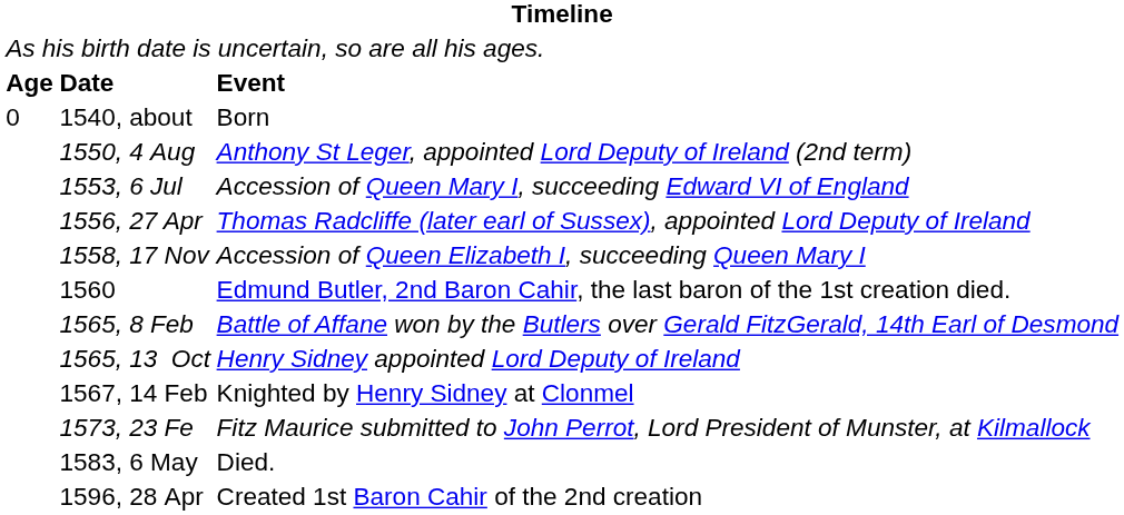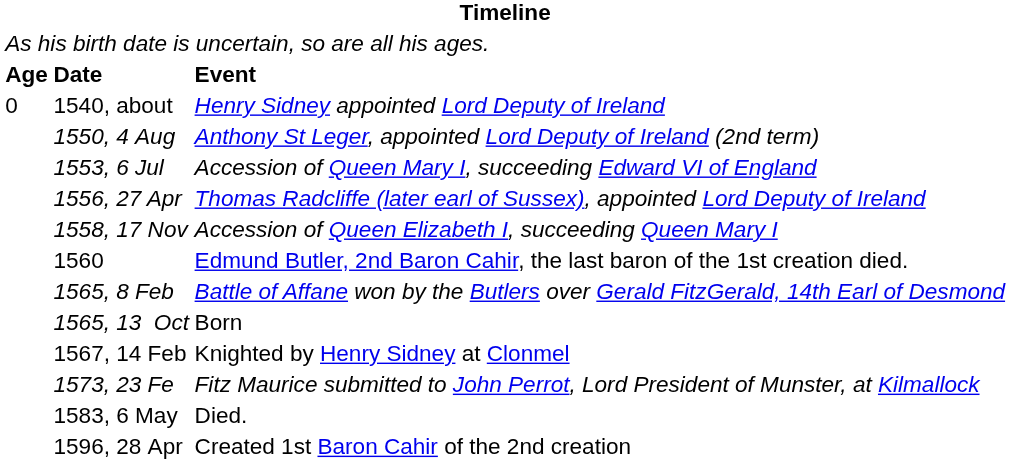 <table>
 <tr>
 <th colspan=3>Timeline</th>
 </tr>
 <tr>
 <td colspan=3><em>As his birth date is uncertain, so are all his ages.</em></td>
 </tr>
 <tr>
 <th align=left>Age</th>
 <th align=left>Date</th>
 <th align=left>Event</th>
 </tr>
 <tr>
 <td>0</td>
 <td>1540, about</td>
-<td>Born</td>
+<td><em><a href='#'>Henry Sidney</a> appointed <a href='#'>Lord Deputy of Ireland</a></em></td>
 </tr>
 <tr>
 <td></td>
 <td><em>1550, 4 Aug</em></td>
 <td><em><a href='#'>Anthony St Leger</a>, appointed <a href='#'>Lord Deputy of Ireland</a> (2nd term)</em></td>
 </tr>
 <tr>
 <td></td>
 <td><em>1553, 6 Jul</em></td>
 <td><em>Accession of <a href='#'>Queen Mary I</a>, succeeding <a href='#'>Edward VI of England</a></em></td>
 </tr>
 <tr>
 <td></td>
 <td><em>1556, 27 Apr</em></td>
 <td><em><a href='#'>Thomas Radcliffe (later earl of Sussex)</a>, appointed <a href='#'>Lord Deputy of Ireland</a></em></td>
 </tr>
 <tr>
 <td></td>
 <td><em>1558, 17 Nov</em></td>
 <td><em>Accession of <a href='#'>Queen Elizabeth I</a>, succeeding <a href='#'>Queen Mary I</a></em></td>
 </tr>
 <tr>
 <td></td>
 <td>1560</td>
 <td><a href='#'>Edmund Butler, 2nd Baron Cahir</a>, the last baron of the 1st creation died.</td>
 </tr>
 <tr>
 <td></td>
 <td><em>1565, 8 Feb</em></td>
 <td><em><a href='#'>Battle of Affane</a> won by the <a href='#'>Butlers</a> over <a href='#'>Gerald FitzGerald, 14th Earl of Desmond</a></em></td>
 </tr>
 <tr>
 <td></td>
 <td><em>1565, 13  Oct</em></td>
-<td><em><a href='#'>Henry Sidney</a> appointed <a href='#'>Lord Deputy of Ireland</a></em></td>
+<td>Born</td>
 </tr>
 <tr>
 <td></td>
 <td>1567, 14 Feb</td>
 <td>Knighted by <a href='#'>Henry Sidney</a> at <a href='#'>Clonmel</a></td>
 </tr>
 <tr>
 <td></td>
 <td><em>1573, 23 Fe</em></td>
 <td><em>Fitz Maurice submitted to <a href='#'>John Perrot</a>, Lord President of Munster, at <a href='#'>Kilmallock</a></em></td>
 </tr>
 <tr>
 <td></td>
 <td>1583, 6 May</td>
 <td>Died.</td>
 </tr>
 <tr>
 <td></td>
 <td>1596, 28 Apr</td>
 <td>Created 1st <a href='#'>Baron Cahir</a> of the 2nd creation</td>
 </tr>
 </table>
